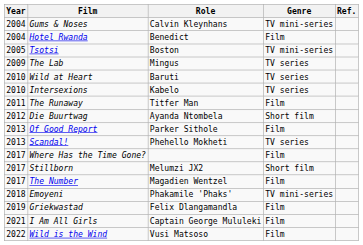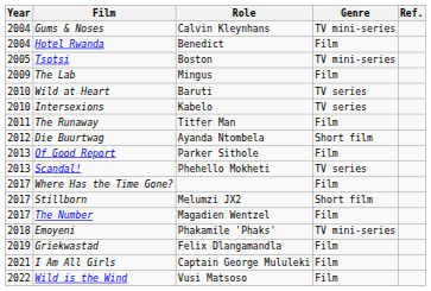 <table class="wikitable">
 <tr>
 <th>Year</th>
 <th>Film</th>
 <th>Role</th>
 <th>Genre</th>
 <th>Ref.</th>
 </tr>
 <tr>
 <td>2004</td>
 <td><em>Gums & Noses</em></td>
 <td>Calvin Kleynhans</td>
 <td>TV mini-series</td>
 <td></td>
 </tr>
 <tr>
 <td>2004</td>
 <td><em><a href='#'>Hotel Rwanda</a></em></td>
 <td>Benedict</td>
 <td>Film</td>
 <td></td>
 </tr>
 <tr>
 <td>2005</td>
 <td><em><a href='#'>Tsotsi</a></em></td>
 <td>Boston</td>
 <td>TV mini-series</td>
 <td></td>
 </tr>
 <tr>
 <td>2009</td>
 <td><em>The Lab</em></td>
 <td>Mingus</td>
-<td>TV series</td>
+<td>Film</td>
 <td></td>
 </tr>
 <tr>
 <td>2010</td>
 <td><em>Wild at Heart</em></td>
 <td>Baruti</td>
 <td>TV series</td>
 <td></td>
 </tr>
 <tr>
 <td>2010</td>
 <td><em>Intersexions</em></td>
 <td>Kabelo</td>
 <td>TV series</td>
 <td></td>
 </tr>
 <tr>
 <td>2011</td>
 <td><em>The Runaway</em></td>
 <td>Titfer Man</td>
 <td>Film</td>
 <td></td>
 </tr>
 <tr>
 <td>2012</td>
 <td><em>Die Buurtwag</em></td>
 <td>Ayanda Ntombela</td>
 <td>Short film</td>
 <td></td>
 </tr>
 <tr>
 <td>2013</td>
 <td><em><a href='#'>Of Good Report</a></em></td>
 <td>Parker Sithole</td>
 <td>Film</td>
 <td></td>
 </tr>
 <tr>
 <td>2013</td>
 <td><em><a href='#'>Scandal!</a></em></td>
 <td>Phehello Mokheti</td>
 <td>TV series</td>
 <td></td>
 </tr>
 <tr>
 <td>2017</td>
 <td><em>Where Has the Time Gone?</em></td>
 <td></td>
 <td>Film</td>
 <td></td>
 </tr>
 <tr>
 <td>2017</td>
 <td><em>Stillborn</em></td>
 <td>Melumzi JX2</td>
 <td>Short film</td>
 <td></td>
 </tr>
 <tr>
 <td>2017</td>
 <td><em><a href='#'>The Number</a></em></td>
 <td>Magadien Wentzel</td>
 <td>Film</td>
 <td></td>
 </tr>
 <tr>
 <td>2018</td>
 <td><em>Emoyeni</em></td>
 <td>Phakamile 'Phaks'</td>
 <td>TV mini-series</td>
 <td></td>
 </tr>
 <tr>
 <td>2019</td>
 <td><em>Griekwastad</em></td>
 <td>Felix Dlangamandla</td>
 <td>Film</td>
 <td></td>
 </tr>
 <tr>
 <td>2021</td>
 <td><em>I Am All Girls</em></td>
 <td>Captain George Mululeki</td>
 <td>Film</td>
 <td></td>
 </tr>
 <tr>
 <td>2022</td>
 <td><em><a href='#'>Wild is the Wind</a></em></td>
 <td>Vusi Matsoso</td>
 <td>Film</td>
 <td></td>
 </tr>
 </table>
